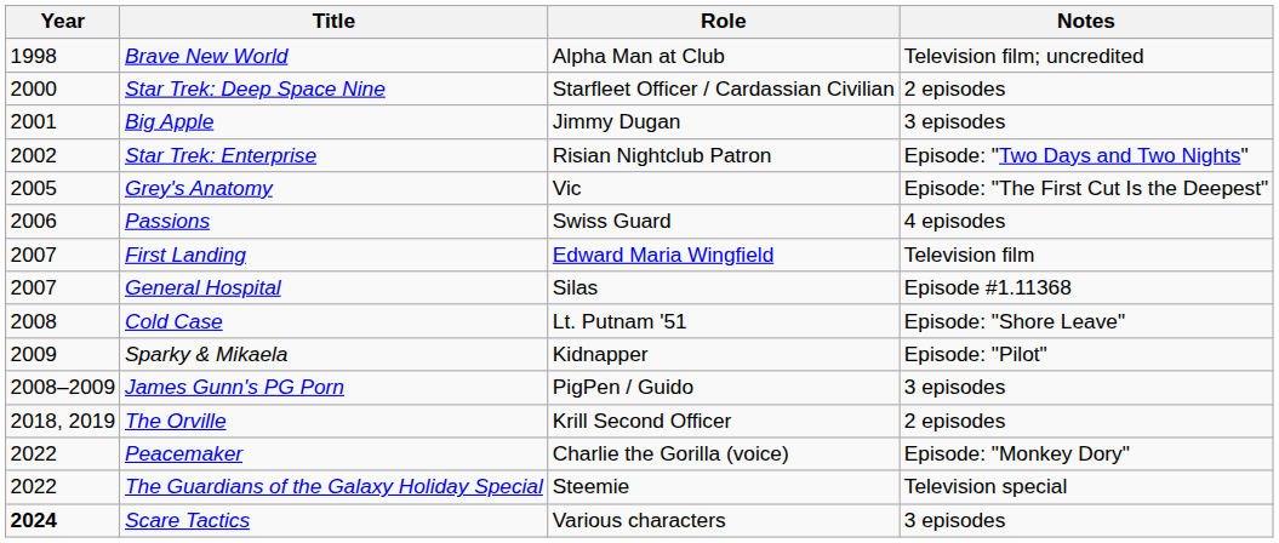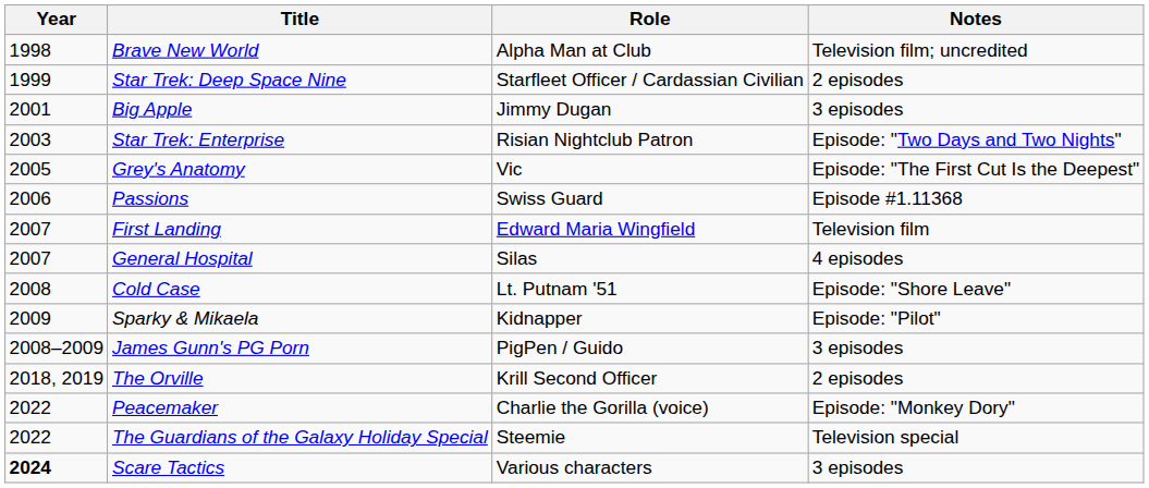 <table class="wikitable sortable">
 <tr>
 <th>Year</th>
 <th>Title</th>
 <th>Role</th>
 <th>Notes</th>
 </tr>
 <tr>
 <td>1998</td>
 <td><a href='#'><em>Brave New World</em></a></td>
 <td>Alpha Man at Club</td>
 <td>Television film; uncredited</td>
 </tr>
 <tr>
-<td>2000</td>
+<td>1999</td>
 <td><em><a href='#'>Star Trek: Deep Space Nine</a></em></td>
 <td>Starfleet Officer / Cardassian Civilian</td>
 <td>2 episodes</td>
 </tr>
 <tr>
 <td>2001</td>
 <td><a href='#'><em>Big Apple</em></a></td>
 <td>Jimmy Dugan</td>
 <td>3 episodes</td>
 </tr>
 <tr>
-<td>2002</td>
+<td>2003</td>
 <td><em><a href='#'>Star Trek: Enterprise</a></em></td>
 <td>Risian Nightclub Patron</td>
 <td>Episode: "<a href='#'>Two Days and Two Nights</a>"</td>
 </tr>
 <tr>
 <td>2005</td>
 <td><em><a href='#'>Grey's Anatomy</a></em></td>
 <td>Vic</td>
 <td>Episode: "The First Cut Is the Deepest"</td>
 </tr>
 <tr>
 <td>2006</td>
 <td><em><a href='#'>Passions</a></em></td>
 <td>Swiss Guard</td>
-<td>4 episodes</td>
+<td>Episode #1.11368</td>
 </tr>
 <tr>
 <td>2007</td>
 <td><em><a href='#'>First Landing</a></em></td>
 <td><a href='#'>Edward Maria Wingfield</a></td>
 <td>Television film</td>
 </tr>
 <tr>
 <td>2007</td>
 <td><em><a href='#'>General Hospital</a></em></td>
 <td>Silas</td>
-<td>Episode #1.11368</td>
+<td>4 episodes</td>
 </tr>
 <tr>
 <td>2008</td>
 <td><em><a href='#'>Cold Case</a></em></td>
 <td>Lt. Putnam '51</td>
 <td>Episode: "Shore Leave"</td>
 </tr>
 <tr>
 <td>2009</td>
 <td><em>Sparky & Mikaela</em></td>
 <td>Kidnapper</td>
 <td>Episode: "Pilot"</td>
 </tr>
 <tr>
 <td>2008–2009</td>
 <td><em><a href='#'>James Gunn's PG Porn</a></em></td>
 <td>PigPen / Guido</td>
 <td>3 episodes</td>
 </tr>
 <tr>
 <td>2018, 2019</td>
 <td><em><a href='#'>The Orville</a></em></td>
 <td>Krill Second Officer</td>
 <td>2 episodes</td>
 </tr>
 <tr>
 <td>2022</td>
 <td><em><a href='#'>Peacemaker</a></em></td>
 <td>Charlie the Gorilla (voice)</td>
 <td>Episode: "Monkey Dory"</td>
 </tr>
 <tr>
 <td>2022</td>
 <td><em><a href='#'>The Guardians of the Galaxy Holiday Special</a></em></td>
 <td>Steemie</td>
 <td>Television special</td>
 </tr>
 <tr>
 <td><strong>2024</strong></td>
 <td><em><a href='#'>Scare Tactics</a></em></td>
 <td>Various characters</td>
 <td>3 episodes</td>
 </tr>
 </table>
